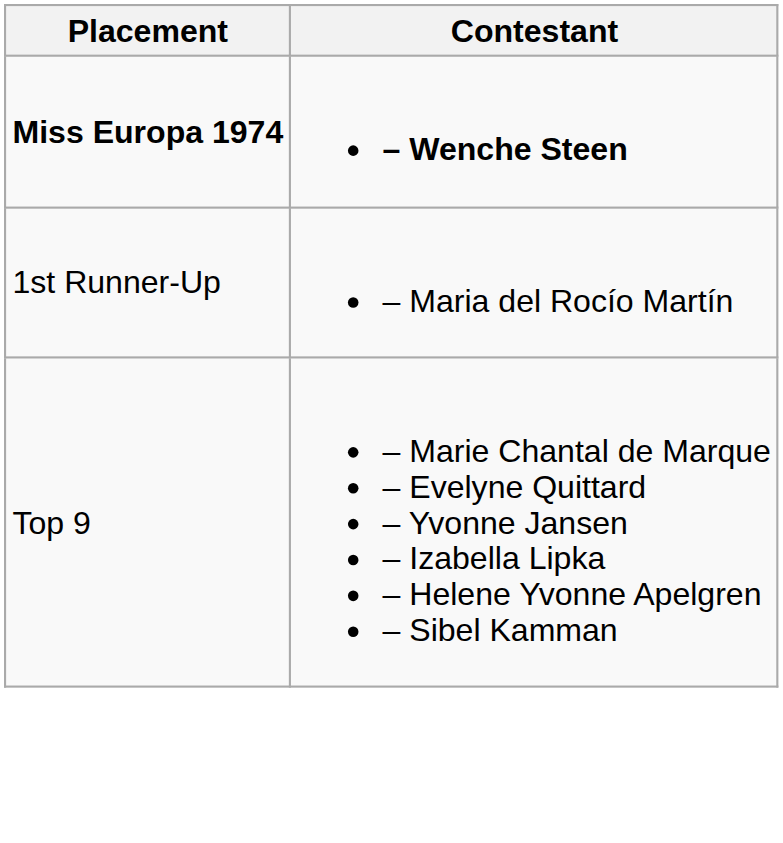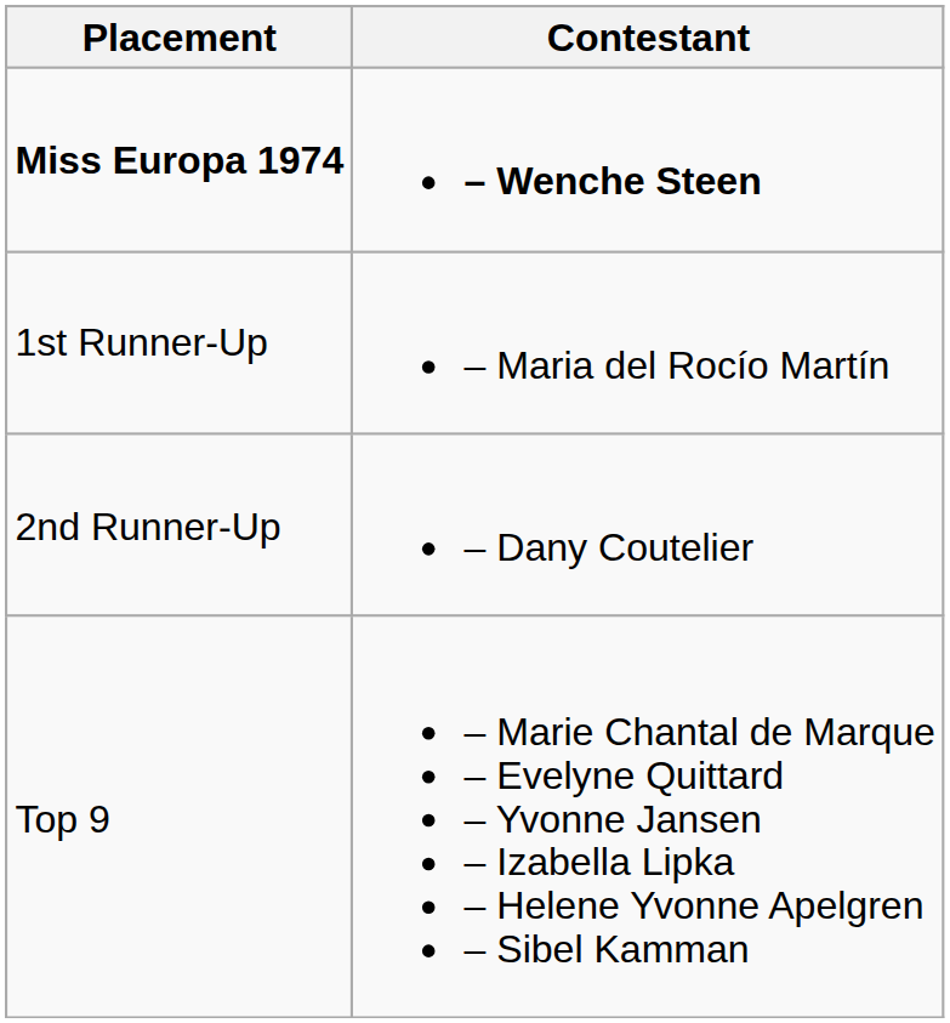 <table class="wikitable sortable" style="font-size: 95%;">
 <tr>
 <th>Placement</th>
 <th>Contestant</th>
 </tr>
 <tr>
 <td><strong>Miss Europa 1974</strong></td>
 <td><br><ul><li><strong> – Wenche Steen</strong></li></ul></td>
 </tr>
 <tr>
 <td>1st Runner-Up</td>
 <td><br><ul><li> – Maria del Rocío Martín</li></ul></td>
 </tr>
 <tr>
+<td>2nd Runner-Up</td>
+<td><br><ul><li> – Dany Coutelier</li></ul></td>
+</tr>
+<tr>
 <td>Top 9</td>
 <td><br><ul><li> – Marie Chantal de Marque</li><li> – Evelyne Quittard</li><li> – Yvonne Jansen</li><li> – Izabella Lipka</li><li> – Helene Yvonne Apelgren</li><li> – Sibel Kamman</li></ul></td>
 </tr>
 </table>
